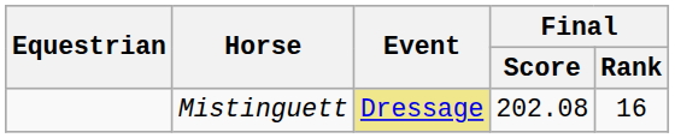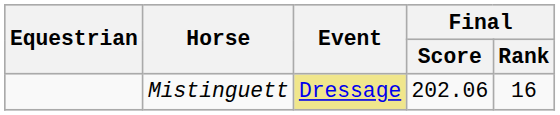 <table class="wikitable sortable" style="text-align:center">
 <tr>
 <th rowspan=2>Equestrian</th>
 <th rowspan=2>Horse</th>
 <th rowspan=2>Event</th>
 <th colspan=2>Final</th>
 </tr>
 <tr>
 <th>Score</th>
 <th>Rank</th>
 </tr>
 <tr>
 <td align=left></td>
 <td align=left><em>Mistinguett</em></td>
 <td align=left style="background: khaki;"><a href='#'>Dressage</a></td>
-<td>202.08</td>
+<td>202.06</td>
 <td>16</td>
 </tr>
 </table>
